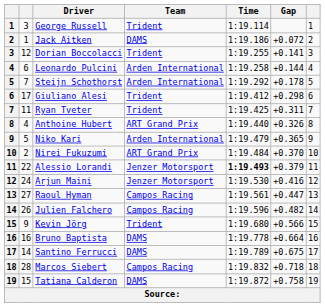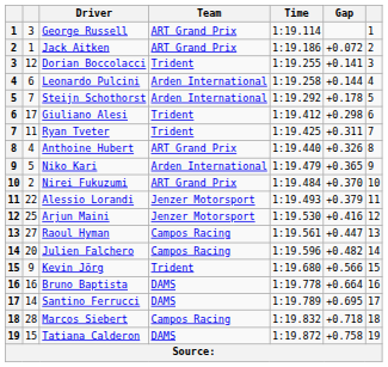 <table class="wikitable" style="font-size:85%">
 <tr>
 <th></th>
 <th></th>
 <th>Driver</th>
 <th>Team</th>
 <th>Time</th>
 <th>Gap</th>
 <th></th>
 </tr>
 <tr>
 <th>1</th>
 <td align="center">3</td>
 <td> <a href='#'>George Russell</a></td>
-<td><a href='#'>Trident</a></td>
+<td><a href='#'>ART Grand Prix</a></td>
 <td>1:19.114</td>
 <td></td>
 <td>1</td>
 </tr>
 <tr>
 <th>2</th>
 <td align="center">1</td>
 <td> <a href='#'>Jack Aitken</a></td>
-<td><a href='#'>DAMS</a></td>
+<td><a href='#'>ART Grand Prix</a></td>
 <td>1:19.186</td>
 <td>+0.072</td>
 <td>2</td>
 </tr>
 <tr>
 <th>3</th>
 <td align="center">12</td>
 <td> <a href='#'>Dorian Boccolacci</a></td>
 <td><a href='#'>Trident</a></td>
 <td>1:19.255</td>
 <td>+0.141</td>
 <td>3</td>
 </tr>
 <tr>
 <th>4</th>
 <td align="center">6</td>
 <td> <a href='#'>Leonardo Pulcini</a></td>
 <td><a href='#'>Arden International</a></td>
 <td>1:19.258</td>
 <td>+0.144</td>
 <td>4</td>
 </tr>
 <tr>
 <th>5</th>
 <td align="center">7</td>
 <td> <a href='#'>Steijn Schothorst</a></td>
 <td><a href='#'>Arden International</a></td>
 <td>1:19.292</td>
 <td>+0.178</td>
 <td>5</td>
 </tr>
 <tr>
 <th>6</th>
 <td align="center">17</td>
 <td> <a href='#'>Giuliano Alesi</a></td>
 <td><a href='#'>Trident</a></td>
 <td>1:19.412</td>
 <td>+0.298</td>
 <td>6</td>
 </tr>
 <tr>
 <th>7</th>
 <td align="center">11</td>
 <td> <a href='#'>Ryan Tveter</a></td>
 <td><a href='#'>Trident</a></td>
 <td>1:19.425</td>
 <td>+0.311</td>
 <td>7</td>
 </tr>
 <tr>
 <th>8</th>
 <td align="center">4</td>
 <td> <a href='#'>Anthoine Hubert</a></td>
 <td><a href='#'>ART Grand Prix</a></td>
 <td>1:19.440</td>
 <td>+0.326</td>
 <td>8</td>
 </tr>
 <tr>
 <th>9</th>
 <td align="center">5</td>
 <td> <a href='#'>Niko Kari</a></td>
 <td><a href='#'>Arden International</a></td>
 <td>1:19.479</td>
 <td>+0.365</td>
 <td>9</td>
 </tr>
 <tr>
 <th>10</th>
 <td align="center">2</td>
 <td> <a href='#'>Nirei Fukuzumi</a></td>
 <td><a href='#'>ART Grand Prix</a></td>
 <td>1:19.484</td>
 <td>+0.370</td>
 <td>10</td>
 </tr>
 <tr>
 <th>11</th>
 <td align="center">22</td>
 <td> <a href='#'>Alessio Lorandi</a></td>
 <td><a href='#'>Jenzer Motorsport</a></td>
-<td><strong>1:19.493</strong></td>
+<td>1:19.493</td>
 <td>+0.379</td>
 <td>11</td>
 </tr>
 <tr>
 <th>12</th>
-<td align="center">24</td>
+<td align="center">25</td>
 <td> <a href='#'>Arjun Maini</a></td>
 <td><a href='#'>Jenzer Motorsport</a></td>
 <td>1:19.530</td>
 <td>+0.416</td>
 <td>12</td>
 </tr>
 <tr>
 <th>13</th>
 <td align="center">27</td>
 <td> <a href='#'>Raoul Hyman</a></td>
 <td><a href='#'>Campos Racing</a></td>
 <td>1:19.561</td>
 <td>+0.447</td>
 <td>13</td>
 </tr>
 <tr>
 <th>14</th>
-<td align="center">26</td>
+<td align="center">20</td>
 <td> <a href='#'>Julien Falchero</a></td>
 <td><a href='#'>Campos Racing</a></td>
 <td>1:19.596</td>
 <td>+0.482</td>
 <td>14</td>
 </tr>
 <tr>
 <th>15</th>
 <td align="center">9</td>
 <td> <a href='#'>Kevin Jörg</a></td>
 <td><a href='#'>Trident</a></td>
 <td>1:19.680</td>
 <td>+0.566</td>
 <td>15</td>
 </tr>
 <tr>
 <th>16</th>
 <td align="center">16</td>
 <td> <a href='#'>Bruno Baptista</a></td>
 <td><a href='#'>DAMS</a></td>
 <td>1:19.778</td>
 <td>+0.664</td>
 <td>16</td>
 </tr>
 <tr>
 <th>17</th>
 <td align="center">14</td>
 <td> <a href='#'>Santino Ferrucci</a></td>
 <td><a href='#'>DAMS</a></td>
 <td>1:19.789</td>
-<td>+0.675</td>
+<td>+0.695</td>
 <td>17</td>
 </tr>
 <tr>
 <th>18</th>
 <td align="center">28</td>
 <td> <a href='#'>Marcos Siebert</a></td>
 <td><a href='#'>Campos Racing</a></td>
 <td>1:19.832</td>
 <td>+0.718</td>
 <td>18</td>
 </tr>
 <tr>
 <th>19</th>
 <td align="center">15</td>
 <td> <a href='#'>Tatiana Calderon</a></td>
 <td><a href='#'>DAMS</a></td>
 <td>1:19.872</td>
 <td>+0.758</td>
 <td>19</td>
 </tr>
 <tr>
 <th colspan="7">Source:</th>
 </tr>
 </table>
